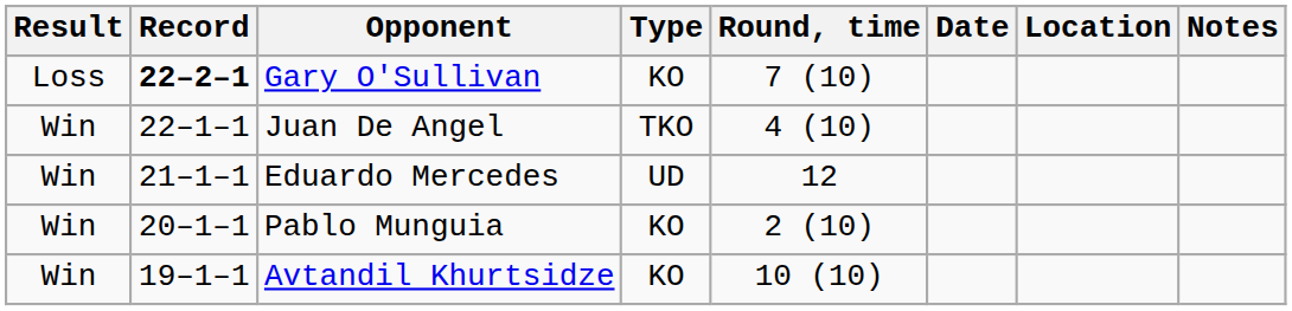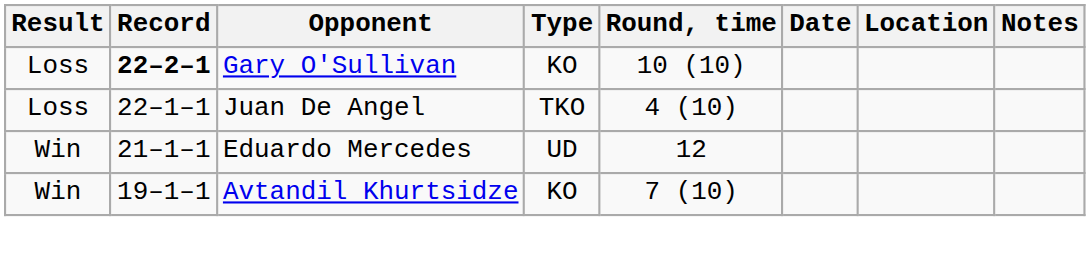 <table class="wikitable" style="text-align:center; font-size:95%">
 <tr>
 <th>Result</th>
 <th>Record</th>
 <th>Opponent</th>
 <th>Type</th>
 <th>Round, time</th>
 <th>Date</th>
 <th>Location</th>
 <th>Notes</th>
 </tr>
 <tr>
 <td>Loss</td>
 <td><strong>22–2–1</strong></td>
 <td style="text-align:left;"> <a href='#'>Gary O'Sullivan</a></td>
 <td>KO</td>
-<td>7 (10)</td>
+<td>10 (10)</td>
 <td></td>
 <td style="text-align:left;"> </td>
 <td style="text-align:left;"></td>
 </tr>
 <tr>
-<td>Win</td>
+<td>Loss</td>
 <td>22–1–1</td>
 <td style="text-align:left;"> Juan De Angel</td>
 <td>TKO</td>
 <td>4 (10)</td>
 <td></td>
 <td style="text-align:left;"> </td>
 <td style="text-align:left;"></td>
 </tr>
 <tr>
 <td>Win</td>
 <td>21–1–1</td>
 <td style="text-align:left;"> Eduardo Mercedes</td>
 <td>UD</td>
 <td>12</td>
 <td></td>
 <td style="text-align:left;"> </td>
 <td style="text-align:left;"></td>
 </tr>
 <tr>
 <td>Win</td>
-<td>20–1–1</td>
-<td style="text-align:left;"> Pablo Munguia</td>
-<td>KO</td>
-<td>2 (10)</td>
-<td></td>
-<td style="text-align:left;"> </td>
-<td style="text-align:left;"></td>
-</tr>
-<tr>
-<td>Win</td>
 <td>19–1–1</td>
 <td style="text-align:left;"> <a href='#'>Avtandil Khurtsidze</a></td>
 <td>KO</td>
-<td>10 (10)</td>
+<td>7 (10)</td>
 <td></td>
 <td style="text-align:left;"> </td>
 <td></td>
 </tr>
 </table>
